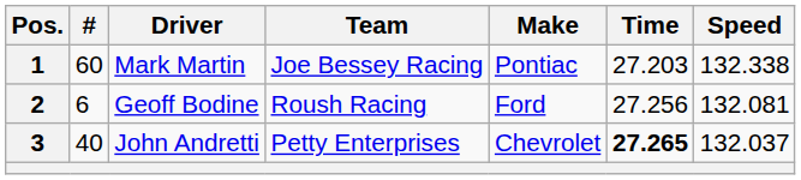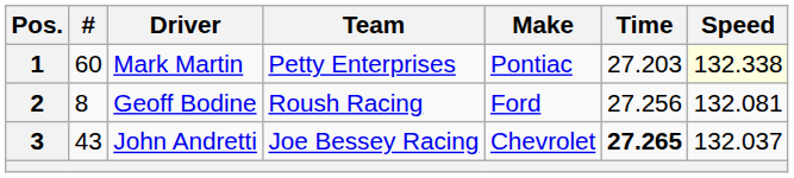 <table class="wikitable" style="font-size:95%">
 <tr>
 <th>Pos.</th>
 <th>#</th>
 <th>Driver</th>
 <th>Team</th>
 <th>Make</th>
 <th>Time</th>
 <th>Speed</th>
 </tr>
 <tr>
 <th>1</th>
 <td>60</td>
 <td><a href='#'>Mark Martin</a></td>
-<td><a href='#'>Joe Bessey Racing</a></td>
+<td><a href='#'>Petty Enterprises</a></td>
 <td><a href='#'>Pontiac</a></td>
 <td>27.203</td>
-<td>132.338</td>
+<td style="background: lightyellow;">132.338</td>
 </tr>
 <tr>
 <th>2</th>
-<td>6</td>
+<td>8</td>
 <td><a href='#'>Geoff Bodine</a></td>
 <td><a href='#'>Roush Racing</a></td>
 <td><a href='#'>Ford</a></td>
 <td>27.256</td>
 <td>132.081</td>
 </tr>
 <tr>
 <th>3</th>
-<td>40</td>
+<td>43</td>
 <td><a href='#'>John Andretti</a></td>
-<td><a href='#'>Petty Enterprises</a></td>
+<td><a href='#'>Joe Bessey Racing</a></td>
 <td><a href='#'>Chevrolet</a></td>
 <td><strong>27.265</strong></td>
 <td>132.037</td>
 </tr>
 <tr>
 <th colspan="7"></th>
 </tr>
 </table>
